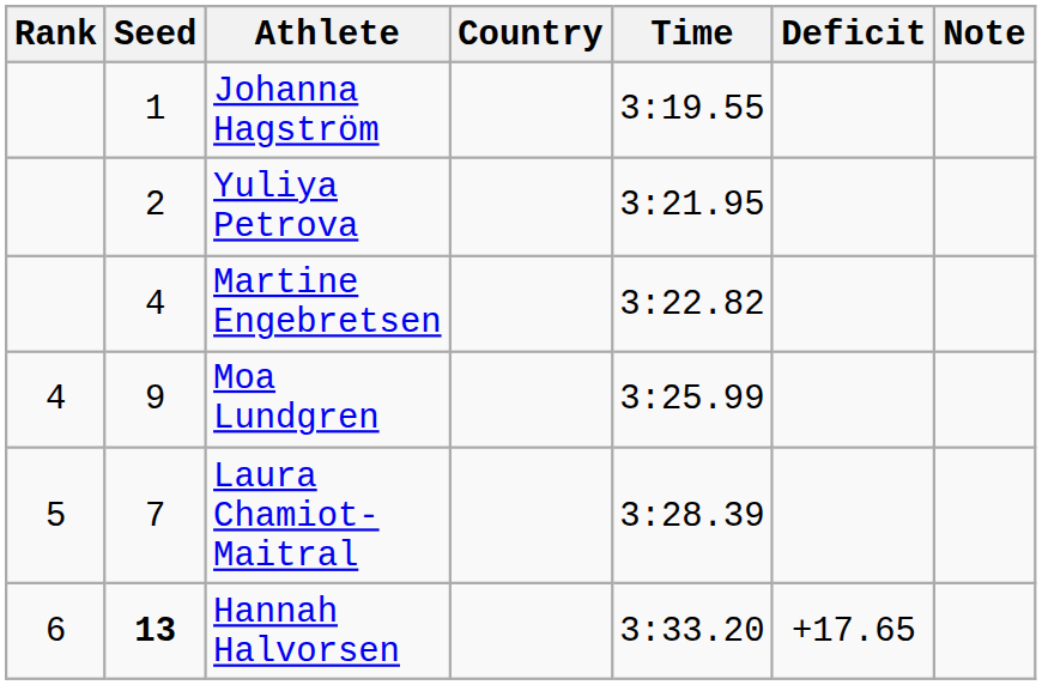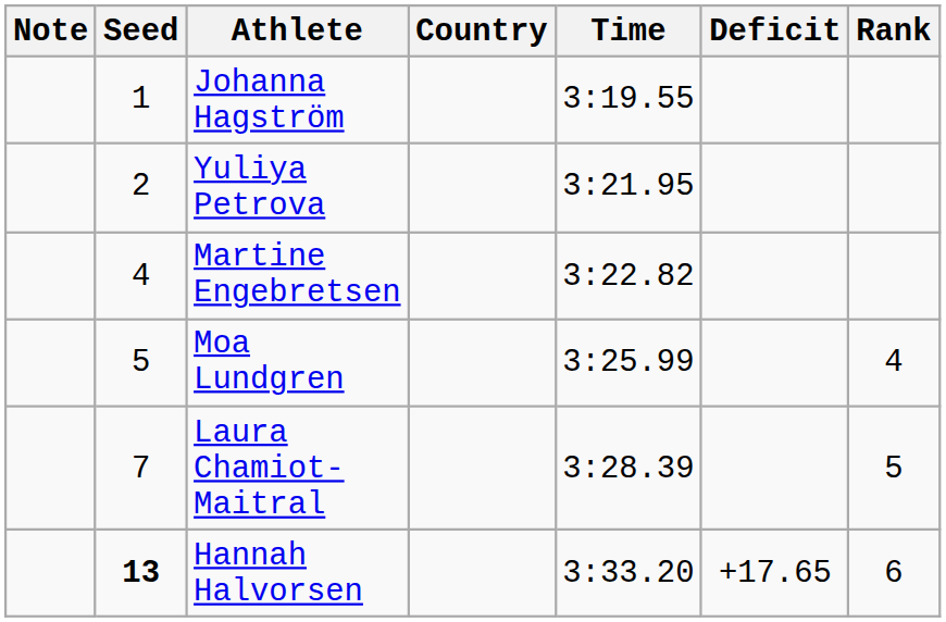 <table class="wikitable sortable" style="text-align:center" width=55%>
 <tr>
-<th>Rank</th>
+<th>Note</th>
 <th>Seed</th>
 <th>Athlete</th>
 <th>Country</th>
 <th>Time</th>
 <th>Deficit</th>
-<th>Note</th>
+<th>Rank</th>
 </tr>
 <tr>
 <td></td>
 <td>1</td>
 <td align="left"><a href='#'>Johanna Hagström</a></td>
 <td align=left></td>
 <td>3:19.55</td>
 <td></td>
 <td></td>
 </tr>
 <tr>
 <td></td>
 <td>2</td>
 <td align="left"><a href='#'>Yuliya Petrova</a></td>
 <td align=left></td>
 <td>3:21.95</td>
 <td></td>
 <td></td>
 </tr>
 <tr>
 <td></td>
 <td>4</td>
 <td align=left><a href='#'>Martine Engebretsen</a></td>
 <td align=left></td>
 <td>3:22.82</td>
 <td></td>
 <td></td>
 </tr>
 <tr>
-<td>4</td>
-<td>9</td>
+<td></td>
+<td>5</td>
 <td align=left><a href='#'>Moa Lundgren</a></td>
 <td align=left></td>
 <td>3:25.99</td>
 <td></td>
-<td></td>
+<td>4</td>
 </tr>
 <tr>
-<td>5</td>
+<td></td>
 <td>7</td>
 <td align=left><a href='#'>Laura Chamiot-Maitral</a></td>
 <td align=left></td>
 <td>3:28.39</td>
 <td></td>
-<td></td>
+<td>5</td>
 </tr>
 <tr>
-<td>6</td>
+<td></td>
 <td><strong>13</strong></td>
 <td align=left><a href='#'>Hannah Halvorsen</a></td>
 <td align=left></td>
 <td>3:33.20</td>
 <td>+17.65</td>
-<td></td>
+<td>6</td>
 </tr>
 </table>
